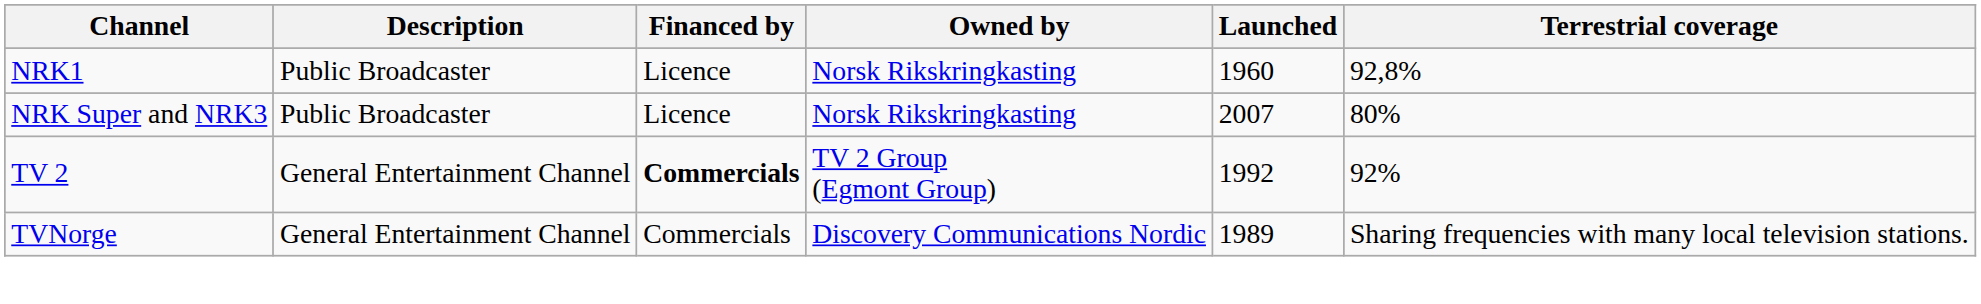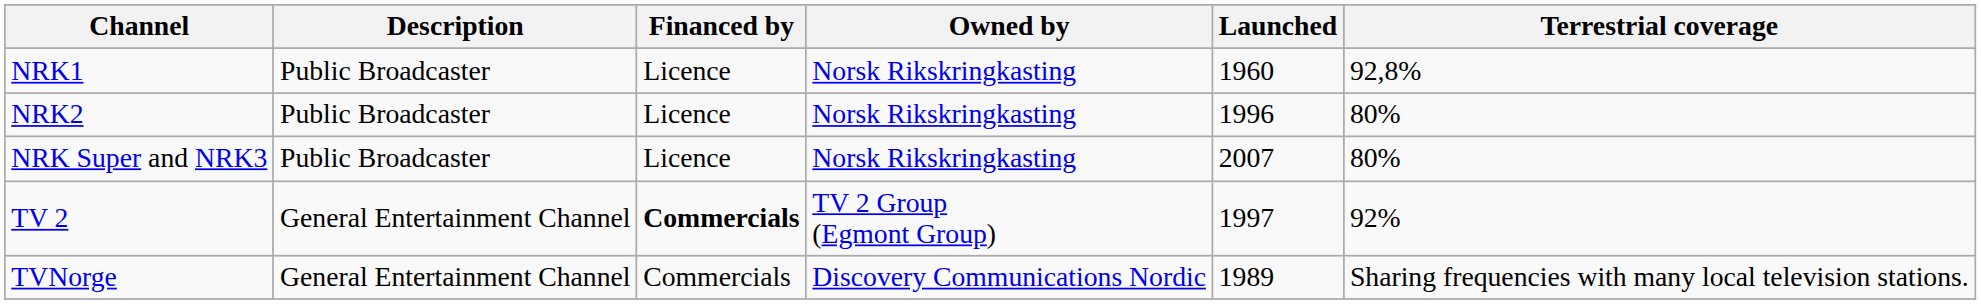 <table class="wikitable">
 <tr>
 <th>Channel</th>
 <th>Description</th>
 <th>Financed by</th>
 <th>Owned by</th>
 <th>Launched</th>
 <th>Terrestrial coverage</th>
 </tr>
 <tr>
 <td><a href='#'>NRK1</a></td>
 <td>Public Broadcaster</td>
 <td>Licence</td>
 <td><a href='#'>Norsk Rikskringkasting</a></td>
 <td>1960</td>
 <td>92,8%</td>
 </tr>
 <tr>
+<td><a href='#'>NRK2</a></td>
+<td>Public Broadcaster</td>
+<td>Licence</td>
+<td><a href='#'>Norsk Rikskringkasting</a></td>
+<td>1996</td>
+<td>80%</td>
+</tr>
+<tr>
 <td><a href='#'>NRK Super</a> and <a href='#'>NRK3</a></td>
 <td>Public Broadcaster</td>
 <td>Licence</td>
 <td><a href='#'>Norsk Rikskringkasting</a></td>
 <td>2007</td>
 <td>80%</td>
 </tr>
 <tr>
 <td><a href='#'>TV 2</a></td>
 <td>General Entertainment Channel</td>
 <td><strong>Commercials</strong></td>
 <td><a href='#'>TV 2 Group</a><br>(<a href='#'>Egmont Group</a>)</td>
-<td>1992</td>
+<td>1997</td>
 <td>92%</td>
 </tr>
 <tr>
 <td><a href='#'>TVNorge</a></td>
 <td>General Entertainment Channel</td>
 <td>Commercials</td>
 <td><a href='#'>Discovery Communications Nordic</a></td>
 <td>1989</td>
 <td>Sharing frequencies with many local television stations.</td>
 </tr>
 </table>
